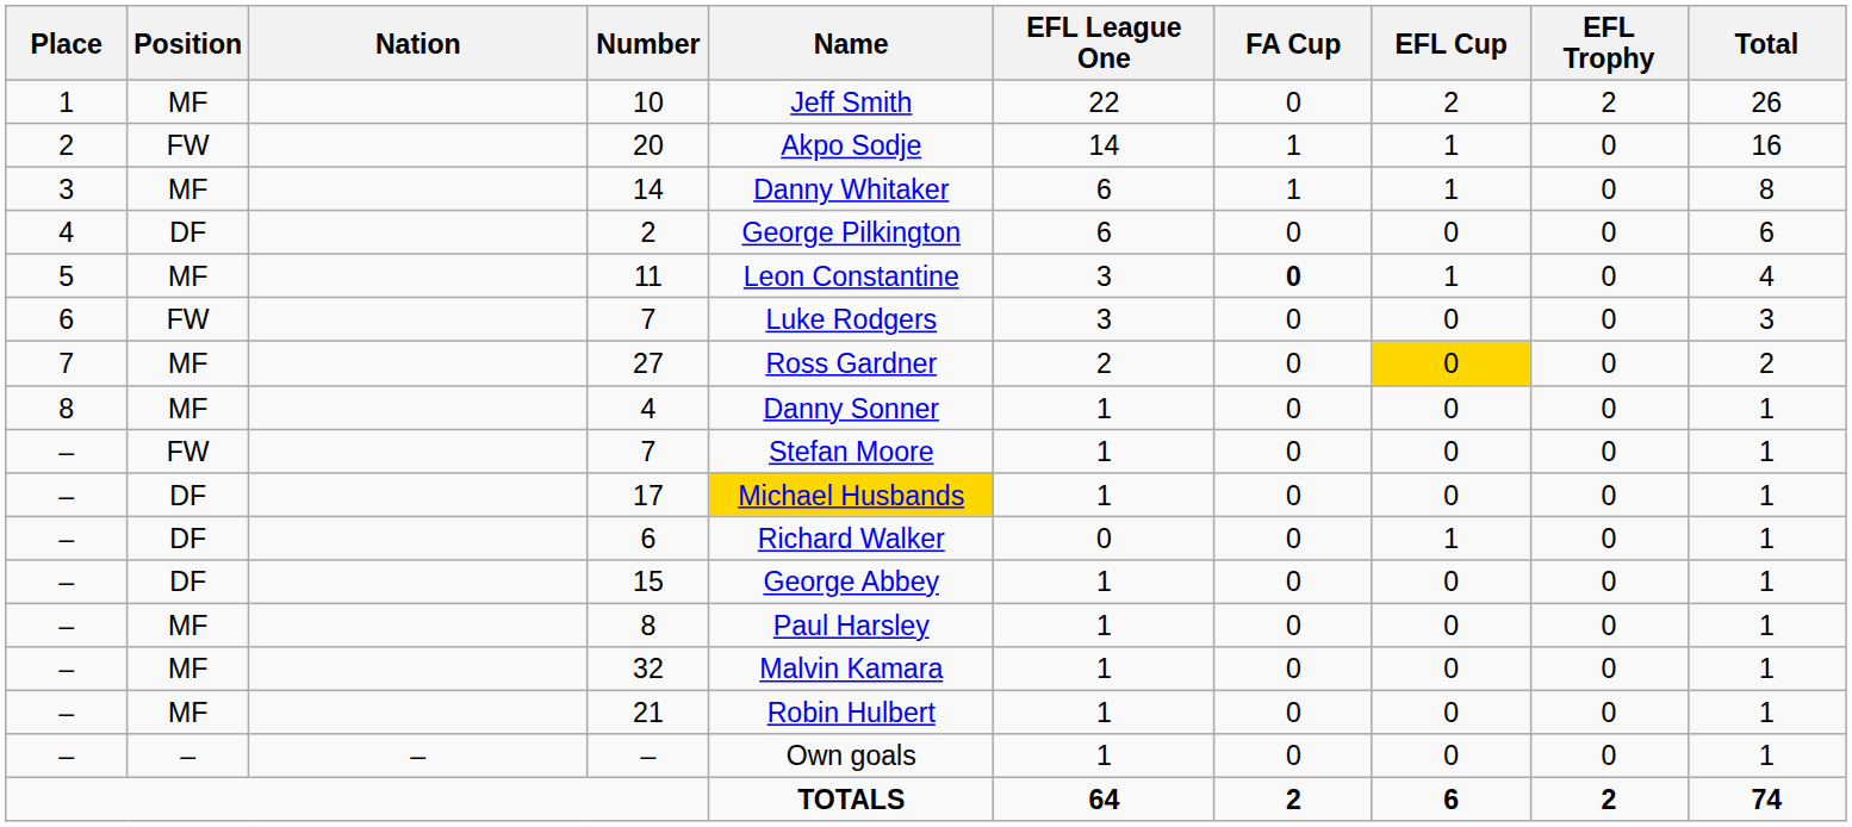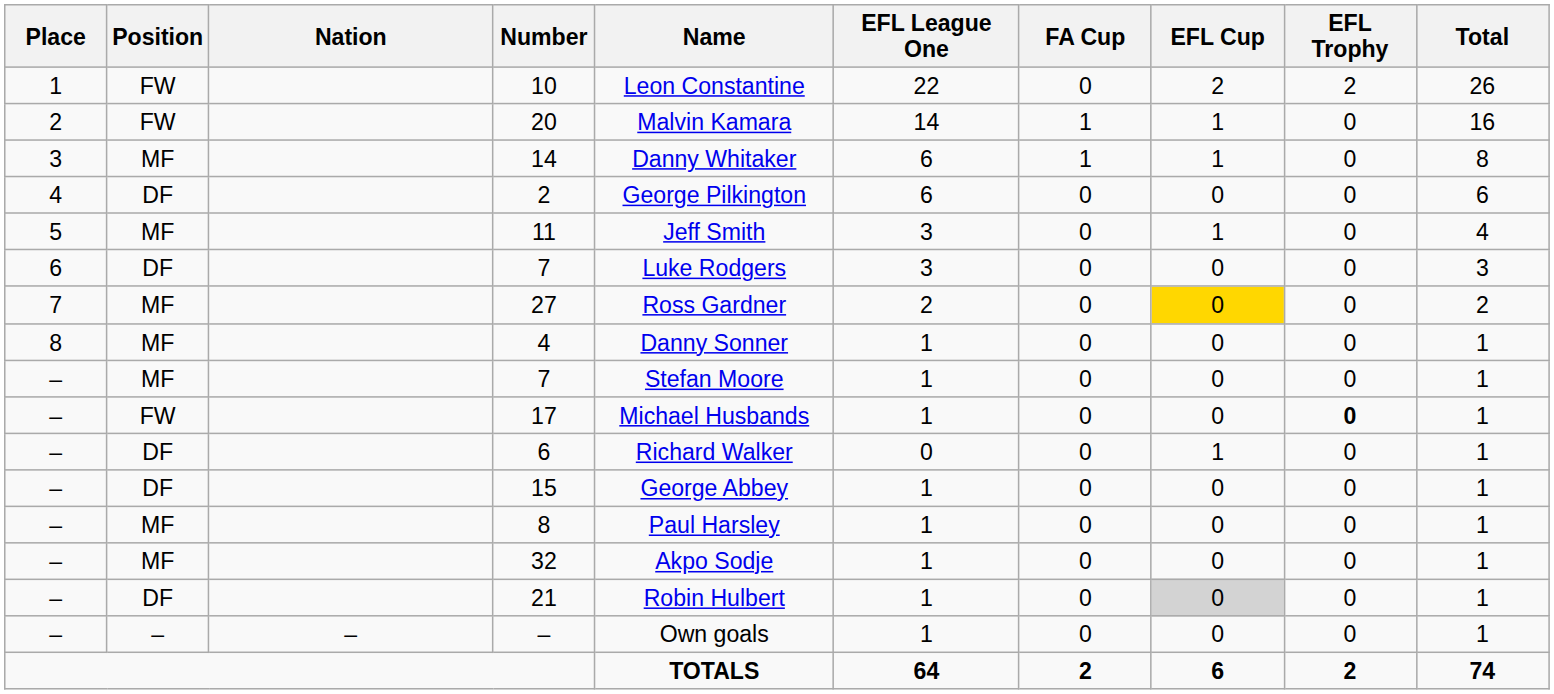 <table class="wikitable" style="font-size: 95%; text-align: center;">
 <tr>
 <th width=60>Place</th>
 <th width=60>Position</th>
 <th width=180>Nation</th>
 <th width=60>Number</th>
 <th width=150>Name</th>
 <th width=115>EFL League One</th>
 <th width=80>FA Cup</th>
 <th width=80>EFL Cup</th>
 <th width=80>EFL Trophy</th>
 <th width=80>Total</th>
 </tr>
 <tr>
 <td>1</td>
-<td>MF</td>
+<td>FW</td>
 <td></td>
 <td>10</td>
-<td><a href='#'>Jeff Smith</a></td>
+<td><a href='#'>Leon Constantine</a></td>
 <td>22</td>
 <td>0</td>
 <td>2</td>
 <td>2</td>
 <td>26</td>
 </tr>
 <tr>
 <td>2</td>
 <td>FW</td>
 <td></td>
 <td>20</td>
-<td><a href='#'>Akpo Sodje</a></td>
+<td><a href='#'>Malvin Kamara</a></td>
 <td>14</td>
 <td>1</td>
 <td>1</td>
 <td>0</td>
 <td>16</td>
 </tr>
 <tr>
 <td>3</td>
 <td>MF</td>
 <td></td>
 <td>14</td>
 <td><a href='#'>Danny Whitaker</a></td>
 <td>6</td>
 <td>1</td>
 <td>1</td>
 <td>0</td>
 <td>8</td>
 </tr>
 <tr>
 <td>4</td>
 <td>DF</td>
 <td></td>
 <td>2</td>
 <td><a href='#'>George Pilkington</a></td>
 <td>6</td>
 <td>0</td>
 <td>0</td>
 <td>0</td>
 <td>6</td>
 </tr>
 <tr>
 <td>5</td>
 <td>MF</td>
 <td></td>
 <td>11</td>
-<td><a href='#'>Leon Constantine</a></td>
+<td><a href='#'>Jeff Smith</a></td>
 <td>3</td>
-<td><strong>0</strong></td>
+<td>0</td>
 <td>1</td>
 <td>0</td>
 <td>4</td>
 </tr>
 <tr>
 <td>6</td>
-<td>FW</td>
+<td>DF</td>
 <td></td>
 <td>7</td>
 <td><a href='#'>Luke Rodgers</a></td>
 <td>3</td>
 <td>0</td>
 <td>0</td>
 <td>0</td>
 <td>3</td>
 </tr>
 <tr>
 <td>7</td>
 <td>MF</td>
 <td></td>
 <td>27</td>
 <td><a href='#'>Ross Gardner</a></td>
 <td>2</td>
 <td>0</td>
 <td style="background: gold;">0</td>
 <td>0</td>
 <td>2</td>
 </tr>
 <tr>
 <td>8</td>
 <td>MF</td>
 <td></td>
 <td>4</td>
 <td><a href='#'>Danny Sonner</a></td>
 <td>1</td>
 <td>0</td>
 <td>0</td>
 <td>0</td>
 <td>1</td>
 </tr>
 <tr>
 <td>–</td>
-<td>FW</td>
+<td>MF</td>
 <td></td>
 <td>7</td>
 <td><a href='#'>Stefan Moore</a></td>
 <td>1</td>
 <td>0</td>
 <td>0</td>
 <td>0</td>
 <td>1</td>
 </tr>
 <tr>
 <td>–</td>
-<td>DF</td>
+<td>FW</td>
 <td></td>
 <td>17</td>
-<td style="background: gold;"><a href='#'>Michael Husbands</a></td>
+<td><a href='#'>Michael Husbands</a></td>
 <td>1</td>
 <td>0</td>
 <td>0</td>
-<td>0</td>
+<td><strong>0</strong></td>
 <td>1</td>
 </tr>
 <tr>
 <td>–</td>
 <td>DF</td>
 <td></td>
 <td>6</td>
 <td><a href='#'>Richard Walker</a></td>
 <td>0</td>
 <td>0</td>
 <td>1</td>
 <td>0</td>
 <td>1</td>
 </tr>
 <tr>
 <td>–</td>
 <td>DF</td>
 <td></td>
 <td>15</td>
 <td><a href='#'>George Abbey</a></td>
 <td>1</td>
 <td>0</td>
 <td>0</td>
 <td>0</td>
 <td>1</td>
 </tr>
 <tr>
 <td>–</td>
 <td>MF</td>
 <td></td>
 <td>8</td>
 <td><a href='#'>Paul Harsley</a></td>
 <td>1</td>
 <td>0</td>
 <td>0</td>
 <td>0</td>
 <td>1</td>
 </tr>
 <tr>
 <td>–</td>
 <td>MF</td>
 <td></td>
 <td>32</td>
-<td><a href='#'>Malvin Kamara</a></td>
+<td><a href='#'>Akpo Sodje</a></td>
 <td>1</td>
 <td>0</td>
 <td>0</td>
 <td>0</td>
 <td>1</td>
 </tr>
 <tr>
 <td>–</td>
-<td>MF</td>
+<td>DF</td>
 <td></td>
 <td>21</td>
 <td><a href='#'>Robin Hulbert</a></td>
 <td>1</td>
 <td>0</td>
-<td>0</td>
+<td style="background: lightgrey;">0</td>
 <td>0</td>
 <td>1</td>
 </tr>
 <tr>
 <td>–</td>
 <td>–</td>
 <td>–</td>
 <td>–</td>
 <td>Own goals</td>
 <td>1</td>
 <td>0</td>
 <td>0</td>
 <td>0</td>
 <td>1</td>
 </tr>
 <tr>
 <td colspan="4"></td>
 <td><strong>TOTALS</strong></td>
 <td><strong>64</strong></td>
 <td><strong>2</strong></td>
 <td><strong>6</strong></td>
 <td><strong>2</strong></td>
 <td><strong>74</strong></td>
 </tr>
 </table>
